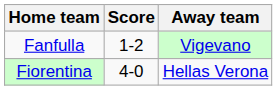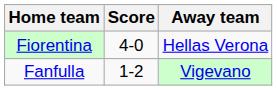 <table class="wikitable" style="text-align: center">
 <tr>
 <th>Home team</th>
 <th>Score</th>
 <th>Away team</th>
 </tr>
 <tr>
+<td bgcolor="ccffcc"><a href='#'>Fiorentina</a></td>
+<td>4-0</td>
+<td><a href='#'>Hellas Verona</a></td>
+</tr>
+<tr>
 <td><a href='#'>Fanfulla</a></td>
 <td>1-2</td>
 <td bgcolor="ccffcc"><a href='#'>Vigevano</a></td>
 </tr>
-<tr>
-<td bgcolor="ccffcc"><a href='#'>Fiorentina</a></td>
-<td>4-0</td>
-<td><a href='#'>Hellas Verona</a></td>
-</tr>
 </table>
